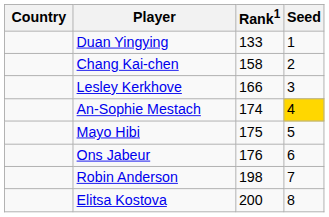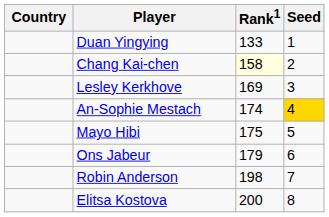 <table class="sortable wikitable">
 <tr>
 <th width="70">Country</th>
 <th width="175">Player</th>
 <th>Rank<sup>1</sup></th>
 <th>Seed</th>
 </tr>
 <tr>
 <td></td>
 <td><a href='#'>Duan Yingying</a></td>
 <td>133</td>
 <td>1</td>
 </tr>
 <tr>
 <td></td>
 <td><a href='#'>Chang Kai-chen</a></td>
-<td>158</td>
+<td style="background: lightyellow;">158</td>
 <td>2</td>
 </tr>
 <tr>
 <td></td>
 <td><a href='#'>Lesley Kerkhove</a></td>
-<td>166</td>
+<td>169</td>
 <td>3</td>
 </tr>
 <tr>
 <td></td>
 <td><a href='#'>An-Sophie Mestach</a></td>
 <td>174</td>
 <td style="background: gold;">4</td>
 </tr>
 <tr>
 <td></td>
 <td><a href='#'>Mayo Hibi</a></td>
 <td>175</td>
 <td>5</td>
 </tr>
 <tr>
 <td></td>
 <td><a href='#'>Ons Jabeur</a></td>
-<td>176</td>
+<td>179</td>
 <td>6</td>
 </tr>
 <tr>
 <td></td>
 <td><a href='#'>Robin Anderson</a></td>
 <td>198</td>
 <td>7</td>
 </tr>
 <tr>
 <td></td>
 <td><a href='#'>Elitsa Kostova</a></td>
 <td>200</td>
 <td>8</td>
 </tr>
 </table>
